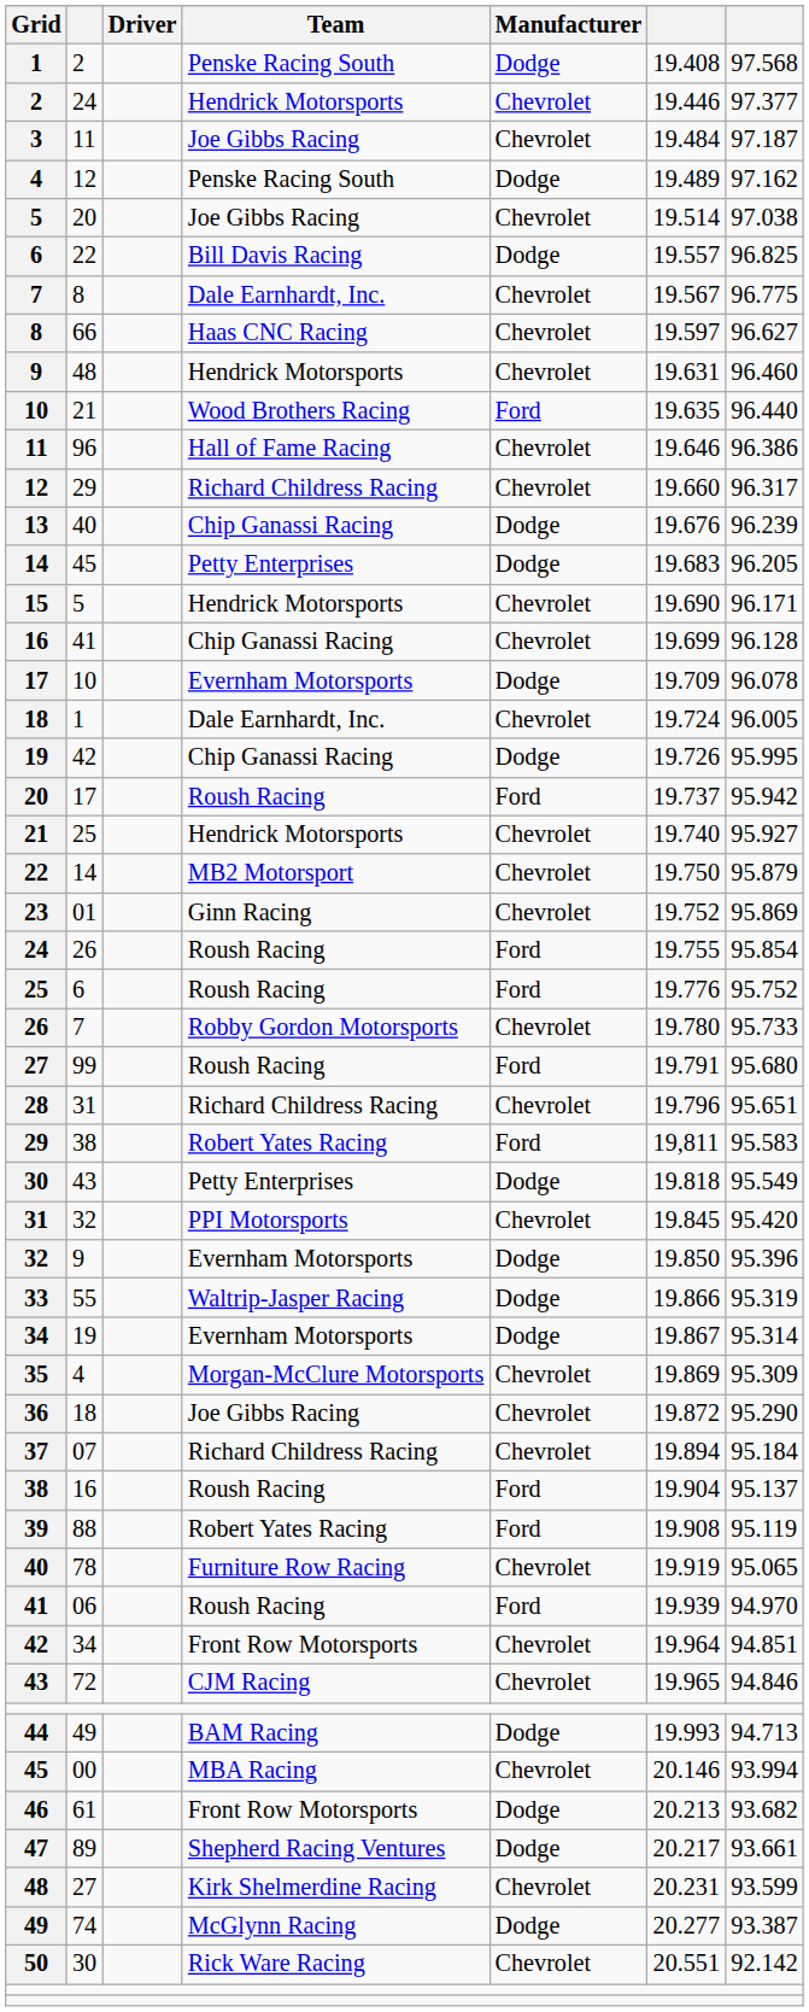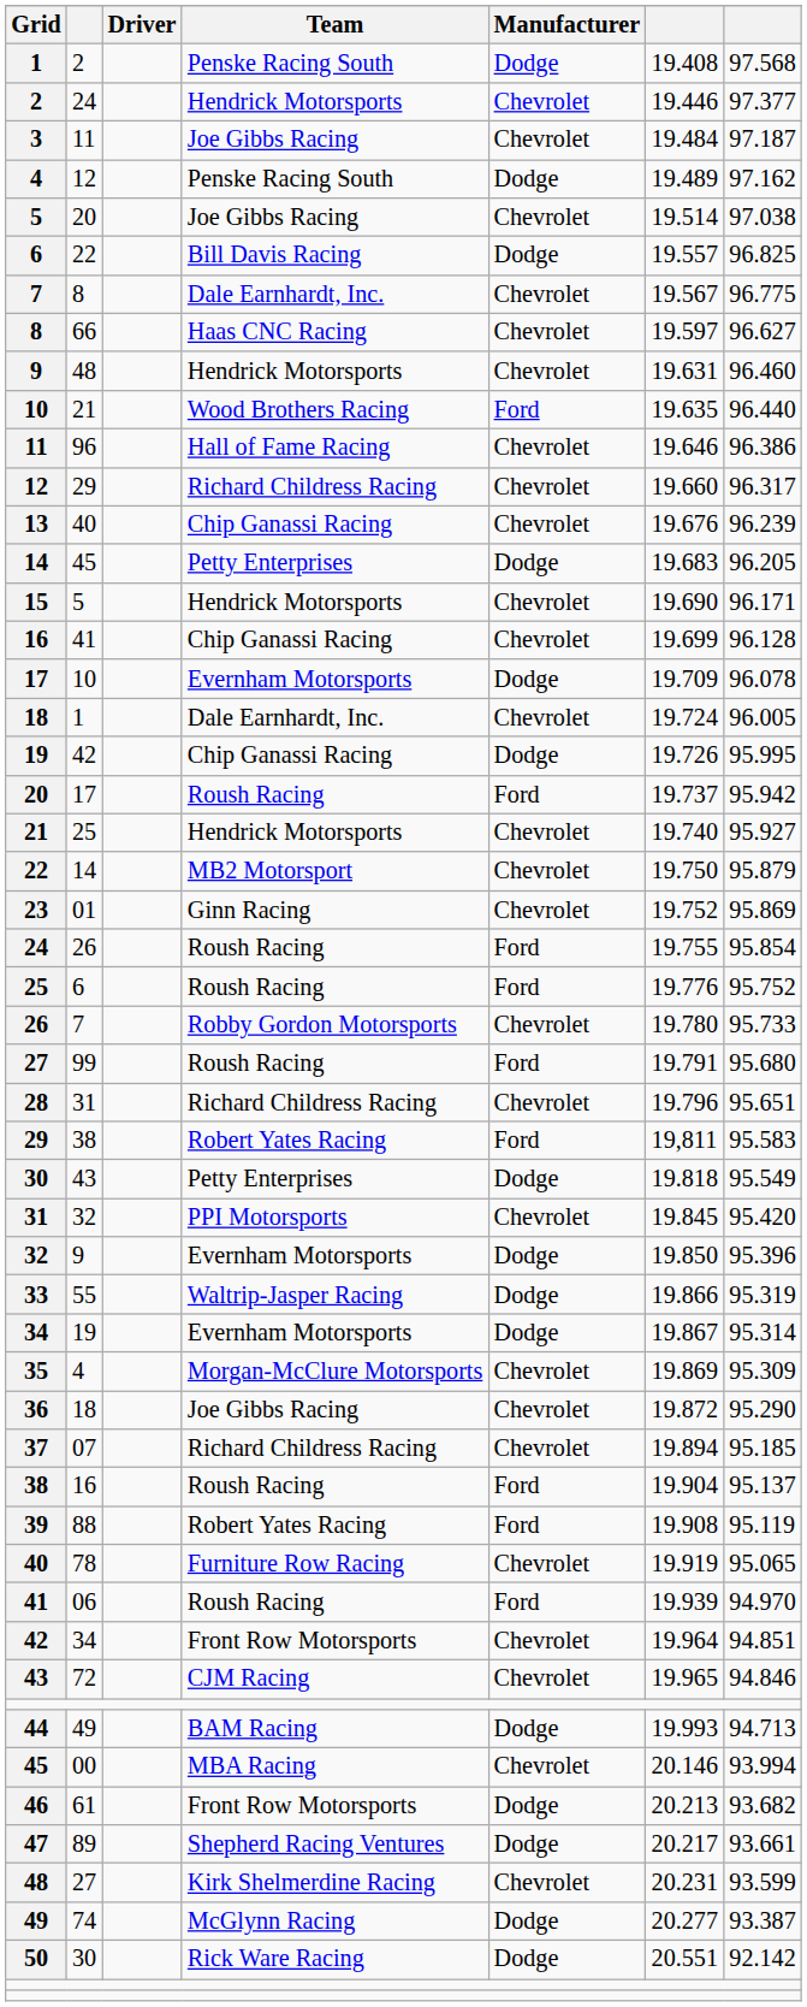 <table class="wikitable sortable">
 <tr>
 </tr>
 <tr>
 <th scope="col">Grid</th>
 <th scope="col"></th>
 <th scope="col">Driver</th>
 <th scope="col">Team</th>
 <th scope="col">Manufacturer</th>
 <th scope="col"></th>
 <th scope="col"></th>
 </tr>
 <tr>
 <th scope="row">1</th>
 <td>2</td>
 <td></td>
 <td><a href='#'>Penske Racing South</a></td>
 <td><a href='#'>Dodge</a></td>
 <td>19.408</td>
 <td>97.568</td>
 </tr>
 <tr>
 <th scope="row">2</th>
 <td>24</td>
 <td></td>
 <td><a href='#'>Hendrick Motorsports</a></td>
 <td><a href='#'>Chevrolet</a></td>
 <td>19.446</td>
 <td>97.377</td>
 </tr>
 <tr>
 <th scope="row">3</th>
 <td>11</td>
 <td></td>
 <td><a href='#'>Joe Gibbs Racing</a></td>
 <td>Chevrolet</td>
 <td>19.484</td>
 <td>97.187</td>
 </tr>
 <tr>
 <th scope="row">4</th>
 <td>12</td>
 <td></td>
 <td>Penske Racing South</td>
 <td>Dodge</td>
 <td>19.489</td>
 <td>97.162</td>
 </tr>
 <tr>
 <th scope="row">5</th>
 <td>20</td>
 <td></td>
 <td>Joe Gibbs Racing</td>
 <td>Chevrolet</td>
 <td>19.514</td>
 <td>97.038</td>
 </tr>
 <tr>
 <th scope="row">6</th>
 <td>22</td>
 <td></td>
 <td><a href='#'>Bill Davis Racing</a></td>
 <td>Dodge</td>
 <td>19.557</td>
 <td>96.825</td>
 </tr>
 <tr>
 <th scope="row">7</th>
 <td>8</td>
 <td></td>
 <td><a href='#'>Dale Earnhardt, Inc.</a></td>
 <td>Chevrolet</td>
 <td>19.567</td>
 <td>96.775</td>
 </tr>
 <tr>
 <th scope="row">8</th>
 <td>66</td>
 <td></td>
 <td><a href='#'>Haas CNC Racing</a></td>
 <td>Chevrolet</td>
 <td>19.597</td>
 <td>96.627</td>
 </tr>
 <tr>
 <th scope="row">9</th>
 <td>48</td>
 <td></td>
 <td>Hendrick Motorsports</td>
 <td>Chevrolet</td>
 <td>19.631</td>
 <td>96.460</td>
 </tr>
 <tr>
 <th scope="row">10</th>
 <td>21</td>
 <td></td>
 <td><a href='#'>Wood Brothers Racing</a></td>
 <td><a href='#'>Ford</a></td>
 <td>19.635</td>
 <td>96.440</td>
 </tr>
 <tr>
 <th scope="row">11</th>
 <td>96</td>
 <td></td>
 <td><a href='#'>Hall of Fame Racing</a></td>
 <td>Chevrolet</td>
 <td>19.646</td>
 <td>96.386</td>
 </tr>
 <tr>
 <th scope="row">12</th>
 <td>29</td>
 <td></td>
 <td><a href='#'>Richard Childress Racing</a></td>
 <td>Chevrolet</td>
 <td>19.660</td>
 <td>96.317</td>
 </tr>
 <tr>
 <th scope="row">13</th>
 <td>40</td>
 <td></td>
 <td><a href='#'>Chip Ganassi Racing</a></td>
-<td>Dodge</td>
+<td>Chevrolet</td>
 <td>19.676</td>
 <td>96.239</td>
 </tr>
 <tr>
 <th scope="row">14</th>
 <td>45</td>
 <td></td>
 <td><a href='#'>Petty Enterprises</a></td>
 <td>Dodge</td>
 <td>19.683</td>
 <td>96.205</td>
 </tr>
 <tr>
 <th scope="row">15</th>
 <td>5</td>
 <td></td>
 <td>Hendrick Motorsports</td>
 <td>Chevrolet</td>
 <td>19.690</td>
 <td>96.171</td>
 </tr>
 <tr>
 <th scope="row">16</th>
 <td>41</td>
 <td></td>
 <td>Chip Ganassi Racing</td>
 <td>Chevrolet</td>
 <td>19.699</td>
 <td>96.128</td>
 </tr>
 <tr>
 <th scope="row">17</th>
 <td>10</td>
 <td></td>
 <td><a href='#'>Evernham Motorsports</a></td>
 <td>Dodge</td>
 <td>19.709</td>
 <td>96.078</td>
 </tr>
 <tr>
 <th scope="row">18</th>
 <td>1</td>
 <td></td>
 <td>Dale Earnhardt, Inc.</td>
 <td>Chevrolet</td>
 <td>19.724</td>
 <td>96.005</td>
 </tr>
 <tr>
 <th scope="row">19</th>
 <td>42</td>
 <td></td>
 <td>Chip Ganassi Racing</td>
 <td>Dodge</td>
 <td>19.726</td>
 <td>95.995</td>
 </tr>
 <tr>
 <th scope="row">20</th>
 <td>17</td>
 <td></td>
 <td><a href='#'>Roush Racing</a></td>
 <td>Ford</td>
 <td>19.737</td>
 <td>95.942</td>
 </tr>
 <tr>
 <th scope="row">21</th>
 <td>25</td>
 <td></td>
 <td>Hendrick Motorsports</td>
 <td>Chevrolet</td>
 <td>19.740</td>
 <td>95.927</td>
 </tr>
 <tr>
 <th scope="row">22</th>
 <td>14</td>
 <td></td>
 <td><a href='#'>MB2 Motorsport</a></td>
 <td>Chevrolet</td>
 <td>19.750</td>
 <td>95.879</td>
 </tr>
 <tr>
 <th scope="row">23</th>
 <td>01</td>
 <td></td>
 <td>Ginn Racing</td>
 <td>Chevrolet</td>
 <td>19.752</td>
 <td>95.869</td>
 </tr>
 <tr>
 <th scope="row">24</th>
 <td>26</td>
 <td></td>
 <td>Roush Racing</td>
 <td>Ford</td>
 <td>19.755</td>
 <td>95.854</td>
 </tr>
 <tr>
 <th scope="row">25</th>
 <td>6</td>
 <td></td>
 <td>Roush Racing</td>
 <td>Ford</td>
 <td>19.776</td>
 <td>95.752</td>
 </tr>
 <tr>
 <th scope="row">26</th>
 <td>7</td>
 <td></td>
 <td><a href='#'>Robby Gordon Motorsports</a></td>
 <td>Chevrolet</td>
 <td>19.780</td>
 <td>95.733</td>
 </tr>
 <tr>
 <th scope="row">27</th>
 <td>99</td>
 <td></td>
 <td>Roush Racing</td>
 <td>Ford</td>
 <td>19.791</td>
 <td>95.680</td>
 </tr>
 <tr>
 <th scope="row">28</th>
 <td>31</td>
 <td></td>
 <td>Richard Childress Racing</td>
 <td>Chevrolet</td>
 <td>19.796</td>
 <td>95.651</td>
 </tr>
 <tr>
 <th scope="row">29</th>
 <td>38</td>
 <td></td>
 <td><a href='#'>Robert Yates Racing</a></td>
 <td>Ford</td>
 <td>19,811</td>
 <td>95.583</td>
 </tr>
 <tr>
 <th scope="row">30</th>
 <td>43</td>
 <td></td>
 <td>Petty Enterprises</td>
 <td>Dodge</td>
 <td>19.818</td>
 <td>95.549</td>
 </tr>
 <tr>
 <th scope="row">31</th>
 <td>32</td>
 <td></td>
 <td><a href='#'>PPI Motorsports</a></td>
 <td>Chevrolet</td>
 <td>19.845</td>
 <td>95.420</td>
 </tr>
 <tr>
 <th scope="row">32</th>
 <td>9</td>
 <td></td>
 <td>Evernham Motorsports</td>
 <td>Dodge</td>
 <td>19.850</td>
 <td>95.396</td>
 </tr>
 <tr>
 <th scope="row">33</th>
 <td>55</td>
 <td></td>
 <td><a href='#'>Waltrip-Jasper Racing</a></td>
 <td>Dodge</td>
 <td>19.866</td>
 <td>95.319</td>
 </tr>
 <tr>
 <th scope="row">34</th>
 <td>19</td>
 <td></td>
 <td>Evernham Motorsports</td>
 <td>Dodge</td>
 <td>19.867</td>
 <td>95.314</td>
 </tr>
 <tr>
 <th scope="row">35</th>
 <td>4</td>
 <td></td>
 <td><a href='#'>Morgan-McClure Motorsports</a></td>
 <td>Chevrolet</td>
 <td>19.869</td>
 <td>95.309</td>
 </tr>
 <tr>
 <th scope="row">36</th>
 <td>18</td>
 <td></td>
 <td>Joe Gibbs Racing</td>
 <td>Chevrolet</td>
 <td>19.872</td>
 <td>95.290</td>
 </tr>
 <tr>
 <th scope="row">37</th>
 <td>07</td>
 <td></td>
 <td>Richard Childress Racing</td>
 <td>Chevrolet</td>
 <td>19.894</td>
-<td>95.184</td>
+<td>95.185</td>
 </tr>
 <tr>
 <th scope="row">38</th>
 <td>16</td>
 <td></td>
 <td>Roush Racing</td>
 <td>Ford</td>
 <td>19.904</td>
 <td>95.137</td>
 </tr>
 <tr>
 <th scope="row">39</th>
 <td>88</td>
 <td></td>
 <td>Robert Yates Racing</td>
 <td>Ford</td>
 <td>19.908</td>
 <td>95.119</td>
 </tr>
 <tr>
 <th scope="row">40</th>
 <td>78</td>
 <td></td>
 <td><a href='#'>Furniture Row Racing</a></td>
 <td>Chevrolet</td>
 <td>19.919</td>
 <td>95.065</td>
 </tr>
 <tr>
 <th scope="row">41</th>
 <td>06</td>
 <td></td>
 <td>Roush Racing</td>
 <td>Ford</td>
 <td>19.939</td>
 <td>94.970</td>
 </tr>
 <tr>
 <th scope="row">42</th>
 <td>34</td>
 <td></td>
 <td>Front Row Motorsports</td>
 <td>Chevrolet</td>
 <td>19.964</td>
 <td>94.851</td>
 </tr>
 <tr>
 <th scope="row">43</th>
 <td>72</td>
 <td></td>
 <td><a href='#'>CJM Racing</a></td>
 <td>Chevrolet</td>
 <td>19.965</td>
 <td>94.846</td>
 </tr>
 <tr>
 <td colspan="8"></td>
 </tr>
 <tr>
 <th scope="row">44</th>
 <td>49</td>
 <td></td>
 <td><a href='#'>BAM Racing</a></td>
 <td>Dodge</td>
 <td>19.993</td>
 <td>94.713</td>
 </tr>
 <tr>
 <th scope="row">45</th>
 <td>00</td>
 <td></td>
 <td><a href='#'>MBA Racing</a></td>
 <td>Chevrolet</td>
 <td>20.146</td>
 <td>93.994</td>
 </tr>
 <tr>
 <th scope="row">46</th>
 <td>61</td>
 <td></td>
 <td>Front Row Motorsports</td>
 <td>Dodge</td>
 <td>20.213</td>
 <td>93.682</td>
 </tr>
 <tr>
 <th scope="row">47</th>
 <td>89</td>
 <td></td>
 <td><a href='#'>Shepherd Racing Ventures</a></td>
 <td>Dodge</td>
 <td>20.217</td>
 <td>93.661</td>
 </tr>
 <tr>
 <th scope="row">48</th>
 <td>27</td>
 <td></td>
 <td><a href='#'>Kirk Shelmerdine Racing</a></td>
 <td>Chevrolet</td>
 <td>20.231</td>
 <td>93.599</td>
 </tr>
 <tr>
 <th scope="row">49</th>
 <td>74</td>
 <td></td>
 <td><a href='#'>McGlynn Racing</a></td>
 <td>Dodge</td>
 <td>20.277</td>
 <td>93.387</td>
 </tr>
 <tr>
 <th scope="row">50</th>
 <td>30</td>
 <td></td>
 <td><a href='#'>Rick Ware Racing</a></td>
-<td>Chevrolet</td>
+<td>Dodge</td>
 <td>20.551</td>
 <td>92.142</td>
 </tr>
 <tr class="sortbottom">
 <td colspan="8"></td>
 </tr>
 <tr class="sortbottom">
 <td colspan="7"></td>
 </tr>
 </table>
